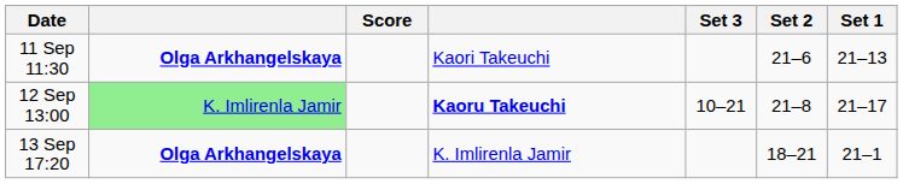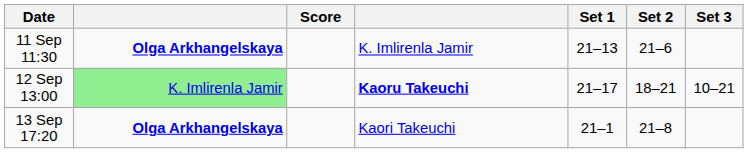 <table class="wikitable" style="text-align: center; font-size:90%">
 <tr>
 <th width="60">Date</th>
 <th align="right" width="200"></th>
 <th width="60">Score</th>
 <th align="left" width="200"></th>
+<th width="50">Set 1</th>
+<th width="50">Set 2</th>
 <th width="50">Set 3</th>
-<th width="50">Set 2</th>
-<th width="50">Set 1</th>
 </tr>
 <tr>
 <td>11 Sep<br>11:30</td>
 <td align="right"><strong><a href='#'>Olga Arkhangelskaya</a> </strong></td>
 <td align="center"></td>
-<td align="left"> <a href='#'>Kaori Takeuchi</a></td>
+<td align="left"> <a href='#'>K. Imlirenla Jamir</a></td>
+<td>21–13</td>
+<td>21–6</td>
 <td></td>
-<td>21–6</td>
-<td>21–13</td>
 </tr>
 <tr>
 <td>12 Sep<br>13:00</td>
 <td align="right" style="background: lightgreen;"><a href='#'>K. Imlirenla Jamir</a> </td>
 <td align="center"></td>
 <td align="left"><strong> <a href='#'>Kaoru Takeuchi</a></strong></td>
+<td>21–17</td>
+<td>18–21</td>
 <td>10–21</td>
-<td>21–8</td>
-<td>21–17</td>
 </tr>
 <tr>
 <td>13 Sep<br>17:20</td>
 <td align="right"><strong><a href='#'>Olga Arkhangelskaya</a> </strong></td>
 <td align="center"></td>
-<td align="left"> <a href='#'>K. Imlirenla Jamir</a></td>
+<td align="left"> <a href='#'>Kaori Takeuchi</a></td>
+<td>21–1</td>
+<td>21–8</td>
 <td></td>
-<td>18–21</td>
-<td>21–1</td>
 </tr>
 </table>
